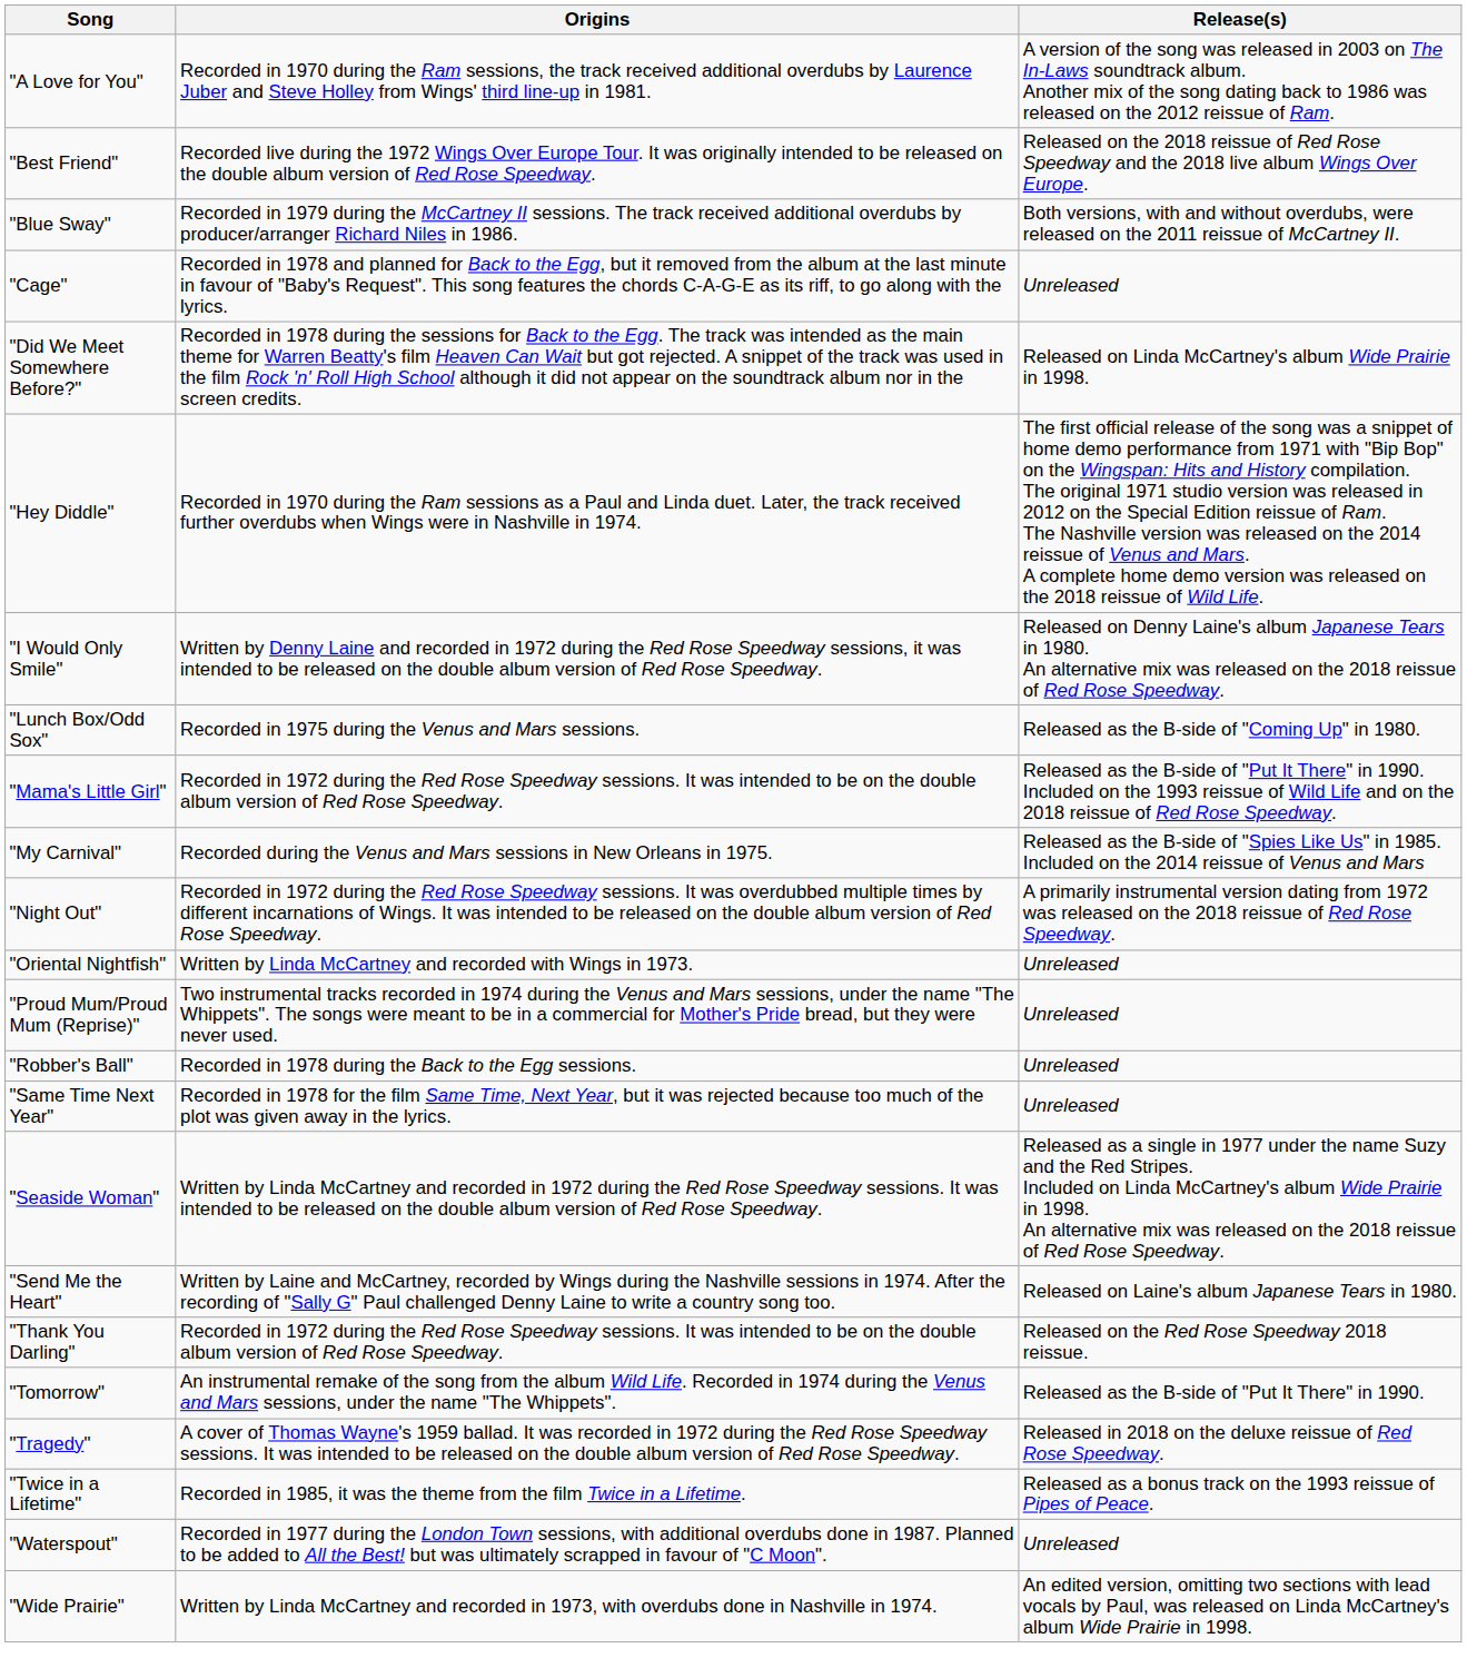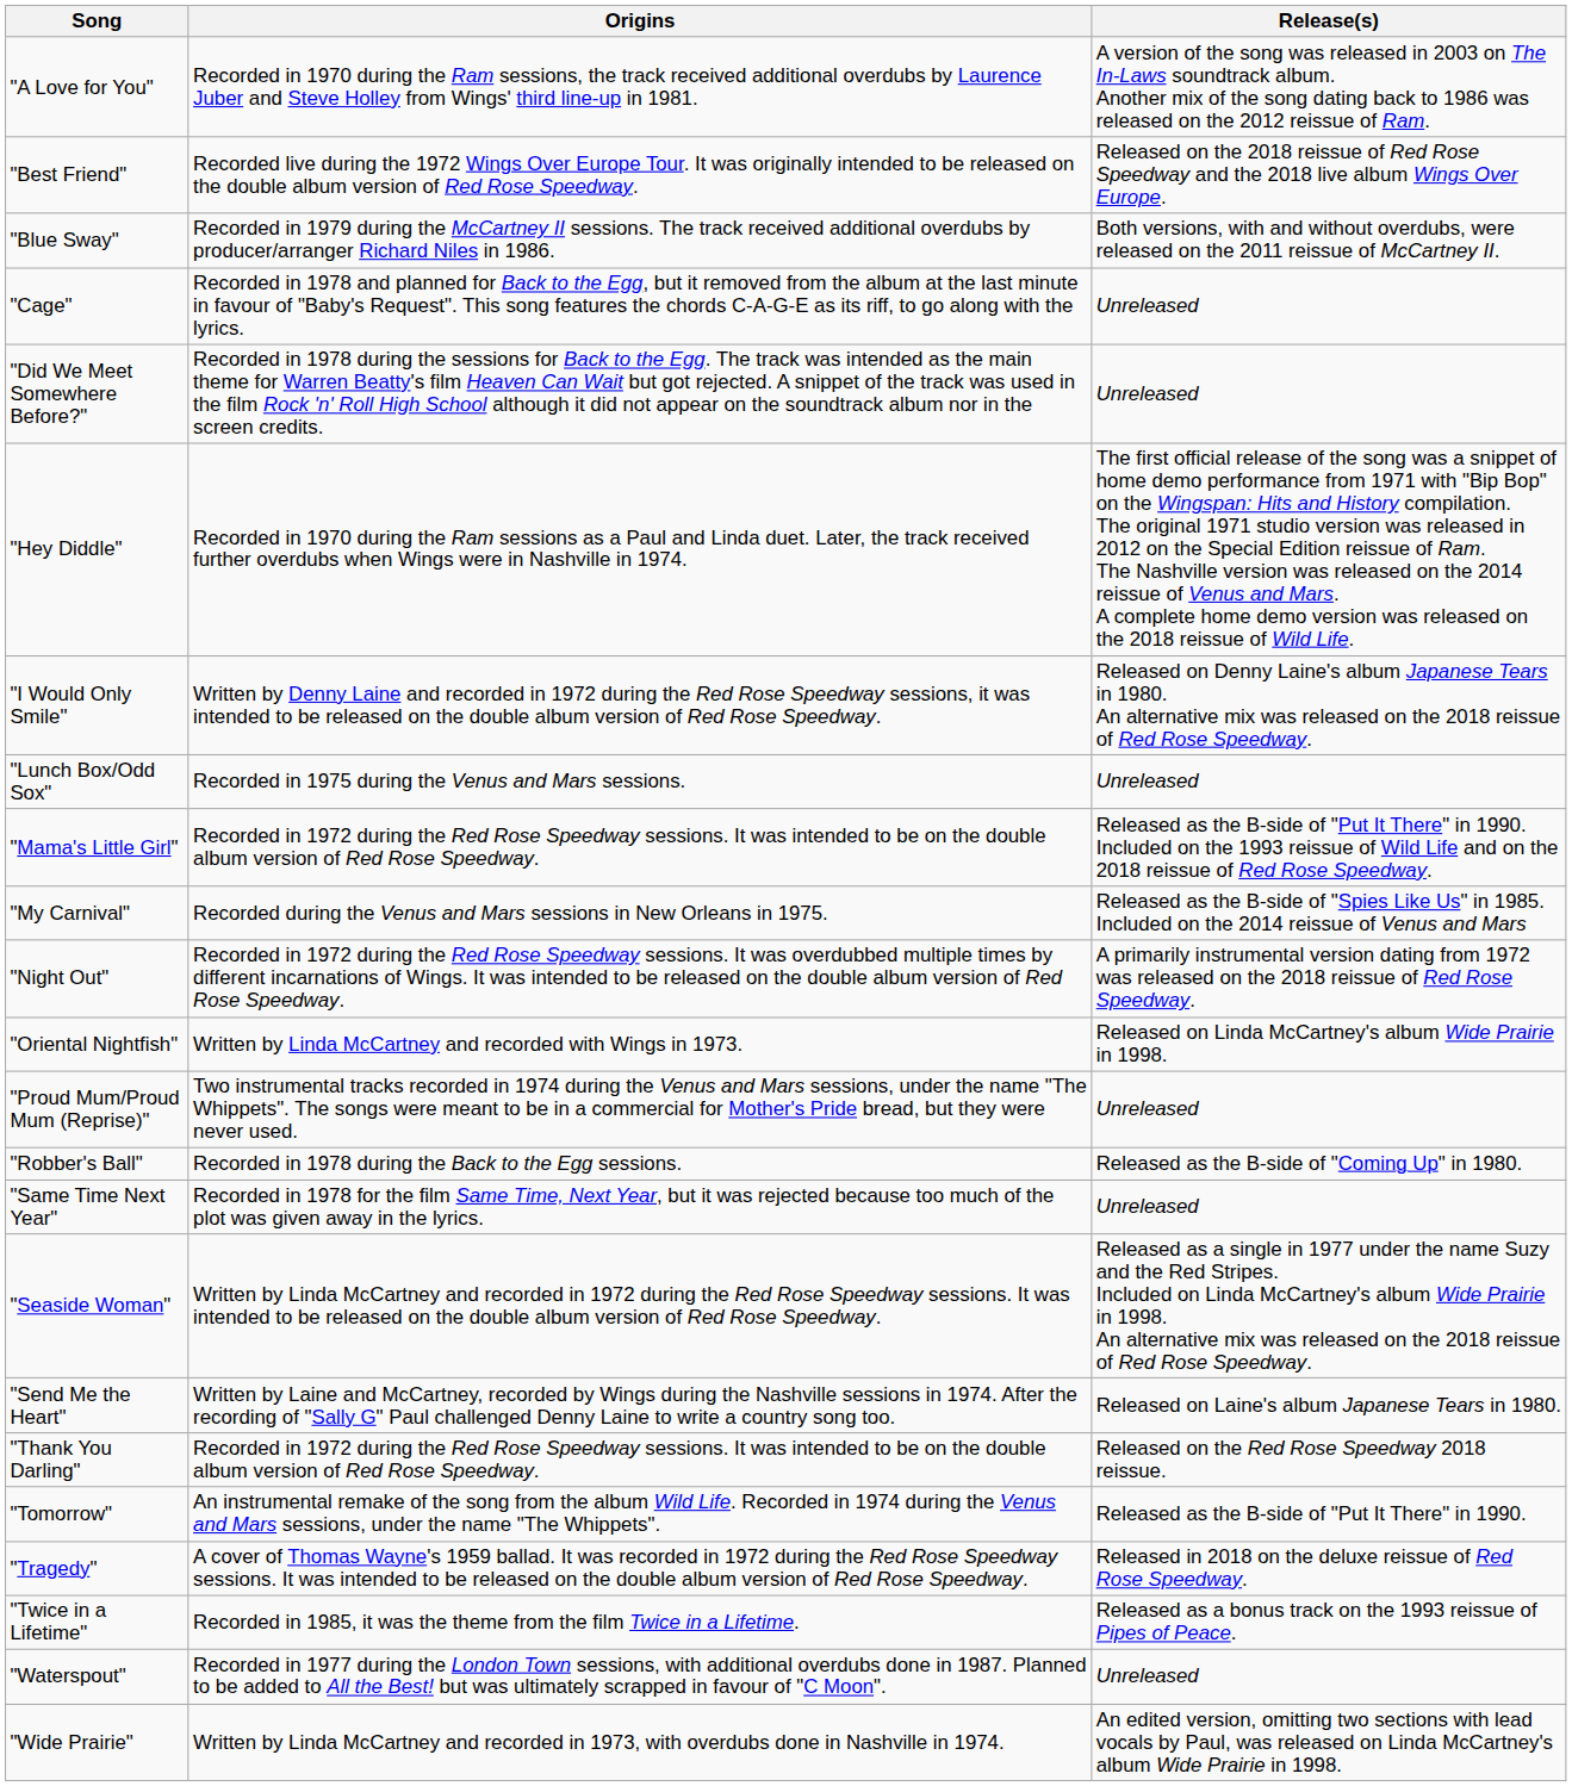 <table class="wikitable">
 <tr>
 <th>Song</th>
 <th>Origins</th>
 <th>Release(s)</th>
 </tr>
 <tr>
 <td>"A Love for You"</td>
 <td>Recorded in 1970 during the <em><a href='#'>Ram</a></em> sessions, the track received additional overdubs by <a href='#'>Laurence Juber</a> and <a href='#'>Steve Holley</a> from Wings' <a href='#'>third line-up</a> in 1981.</td>
 <td>A version of the song was released in 2003 on <em><a href='#'>The In-Laws</a></em> soundtrack album.<br>Another mix of the song dating back to 1986 was released on the 2012 reissue of <em><a href='#'>Ram</a></em>.</td>
 </tr>
 <tr>
 <td>"Best Friend"</td>
 <td>Recorded live during the 1972 <a href='#'>Wings Over Europe Tour</a>. It was originally intended to be released on the double album version of <em><a href='#'>Red Rose Speedway</a></em>.</td>
 <td>Released on the 2018 reissue of <em>Red Rose Speedway</em> and the 2018 live album <em><a href='#'>Wings Over Europe</a></em>.</td>
 </tr>
 <tr>
 <td>"Blue Sway"</td>
 <td>Recorded in 1979 during the <em><a href='#'>McCartney II</a></em> sessions. The track received additional overdubs by producer/arranger <a href='#'>Richard Niles</a> in 1986.</td>
 <td>Both versions, with and without overdubs, were released on the 2011 reissue of <em>McCartney II</em>.</td>
 </tr>
 <tr>
 <td>"Cage"</td>
 <td>Recorded in 1978 and planned for <em><a href='#'>Back to the Egg</a></em>, but it removed from the album at the last minute in favour of "Baby's Request". This song features the chords C-A-G-E as its riff, to go along with the lyrics.</td>
 <td><em>Unreleased</em></td>
 </tr>
 <tr>
 <td>"Did We Meet Somewhere Before?"</td>
 <td>Recorded in 1978 during the sessions for <em><a href='#'>Back to the Egg</a></em>. The track was intended as the main theme for <a href='#'>Warren Beatty</a>'s film <em><a href='#'>Heaven Can Wait</a></em> but got rejected. A snippet of the track was used in the film <em><a href='#'>Rock 'n' Roll High School</a></em> although it did not appear on the soundtrack album nor in the screen credits.</td>
-<td>Released on Linda McCartney's album <em><a href='#'>Wide Prairie</a></em> in 1998.</td>
+<td><em>Unreleased</em></td>
 </tr>
 <tr>
 <td>"Hey Diddle"</td>
 <td>Recorded in 1970 during the <em>Ram</em> sessions as a Paul and Linda duet. Later, the track received further overdubs when Wings were in Nashville in 1974.</td>
 <td>The first official release of the song was a snippet of home demo performance from 1971 with "Bip Bop" on the <em><a href='#'>Wingspan: Hits and History</a></em> compilation.<br>The original 1971 studio version was released in 2012 on the Special Edition reissue of <em>Ram</em>.<br>The Nashville version was released on the 2014 reissue of <em><a href='#'>Venus and Mars</a></em>.<br>A complete home demo version was released on the 2018 reissue of <em><a href='#'>Wild Life</a></em>.</td>
 </tr>
 <tr>
 <td>"I Would Only Smile"</td>
 <td>Written by <a href='#'>Denny Laine</a> and recorded in 1972 during the <em>Red Rose Speedway</em> sessions, it was intended to be released on the double album version of <em>Red Rose Speedway</em>.</td>
 <td>Released on Denny Laine's album <em><a href='#'>Japanese Tears</a></em> in 1980.<br>An alternative mix was released on the 2018 reissue of <em><a href='#'>Red Rose Speedway</a></em>.</td>
 </tr>
 <tr>
 <td>"Lunch Box/Odd Sox"</td>
 <td>Recorded in 1975 during the <em>Venus and Mars</em> sessions.</td>
-<td>Released as the B-side of "<a href='#'>Coming Up</a>" in 1980.</td>
+<td><em>Unreleased</em></td>
 </tr>
 <tr>
 <td>"<a href='#'>Mama's Little Girl</a>"</td>
 <td>Recorded in 1972 during the <em>Red Rose Speedway</em> sessions. It was intended to be on the double album version of <em>Red Rose Speedway</em>.</td>
 <td>Released as the B-side of "<a href='#'>Put It There</a>" in 1990.<br>Included on the 1993 reissue of <a href='#'>Wild Life</a> and on the 2018 reissue of <em><a href='#'>Red Rose Speedway</a></em>.</td>
 </tr>
 <tr>
 <td>"My Carnival"</td>
 <td>Recorded during the <em>Venus and Mars</em> sessions in New Orleans in 1975.</td>
 <td>Released as the B-side of "<a href='#'>Spies Like Us</a>" in 1985.<br>Included on the 2014 reissue of <em>Venus and Mars</em></td>
 </tr>
 <tr>
 <td>"Night Out"</td>
 <td>Recorded in 1972 during the <em><a href='#'>Red Rose Speedway</a></em> sessions. It was overdubbed multiple times by different incarnations of Wings. It was intended to be released on the double album version of <em>Red Rose Speedway</em>.</td>
 <td>A primarily instrumental version dating from 1972 was released on the 2018 reissue of <em><a href='#'>Red Rose Speedway</a></em>.</td>
 </tr>
 <tr>
 <td>"Oriental Nightfish"</td>
 <td>Written by <a href='#'>Linda McCartney</a> and recorded with Wings in 1973.</td>
-<td><em>Unreleased</em></td>
+<td>Released on Linda McCartney's album <em><a href='#'>Wide Prairie</a></em> in 1998.</td>
 </tr>
 <tr>
 <td>"Proud Mum/Proud Mum (Reprise)"</td>
 <td>Two instrumental tracks recorded in 1974 during the <em>Venus and Mars</em> sessions, under the name "The Whippets". The songs were meant to be in a commercial for <a href='#'>Mother's Pride</a> bread, but they were never used.</td>
 <td><em>Unreleased</em></td>
 </tr>
 <tr>
 <td>"Robber's Ball"</td>
 <td>Recorded in 1978 during the <em>Back to the Egg</em> sessions.</td>
-<td><em>Unreleased</em></td>
+<td>Released as the B-side of "<a href='#'>Coming Up</a>" in 1980.</td>
 </tr>
 <tr>
 <td>"Same Time Next Year"</td>
 <td>Recorded in 1978 for the film <em><a href='#'>Same Time, Next Year</a></em>, but it was rejected because too much of the plot was given away in the lyrics.</td>
 <td><em>Unreleased</em></td>
 </tr>
 <tr>
 <td>"<a href='#'>Seaside Woman</a>"</td>
 <td>Written by Linda McCartney and recorded in 1972 during the <em>Red Rose Speedway</em> sessions. It was intended to be released on the double album version of <em>Red Rose Speedway</em>.</td>
 <td>Released as a single in 1977 under the name Suzy and the Red Stripes.<br>Included on Linda McCartney's album <em><a href='#'>Wide Prairie</a></em> in 1998.<br>An alternative mix was released on the 2018 reissue of <em>Red Rose Speedway</em>.</td>
 </tr>
 <tr>
 <td>"Send Me the Heart"</td>
 <td>Written by Laine and McCartney, recorded by Wings during the Nashville sessions in 1974. After the recording of "<a href='#'>Sally G</a>" Paul challenged Denny Laine to write a country song too.</td>
 <td>Released on Laine's album <em>Japanese Tears</em> in 1980.</td>
 </tr>
 <tr>
 <td>"Thank You Darling"</td>
 <td>Recorded in 1972 during the <em>Red Rose Speedway</em> sessions. It was intended to be on the double album version of <em>Red Rose Speedway</em>.</td>
 <td>Released on the <em>Red Rose Speedway</em> 2018 reissue.</td>
 </tr>
 <tr>
 <td>"Tomorrow"</td>
 <td>An instrumental remake of the song from the album <em><a href='#'>Wild Life</a></em>. Recorded in 1974 during the <em><a href='#'>Venus and Mars</a></em> sessions, under the name "The Whippets".</td>
 <td>Released as the B-side of "Put It There" in 1990.</td>
 </tr>
 <tr>
 <td>"<a href='#'>Tragedy</a>"</td>
 <td>A cover of <a href='#'>Thomas Wayne</a>'s 1959 ballad. It was recorded in 1972 during the <em>Red Rose Speedway</em> sessions. It was intended to be released on the double album version of <em>Red Rose Speedway</em>.</td>
 <td>Released in 2018 on the deluxe reissue of <em><a href='#'>Red Rose Speedway</a></em>.</td>
 </tr>
 <tr>
 <td>"Twice in a Lifetime"</td>
 <td>Recorded in 1985, it was the theme from the film <em><a href='#'>Twice in a Lifetime</a></em>.</td>
 <td>Released as a bonus track on the 1993 reissue of <em><a href='#'>Pipes of Peace</a></em>.</td>
 </tr>
 <tr>
 <td>"Waterspout"</td>
 <td>Recorded in 1977 during the <em><a href='#'>London Town</a></em> sessions, with additional overdubs done in 1987. Planned to be added to <em><a href='#'>All the Best!</a></em> but was ultimately scrapped in favour of "<a href='#'>C Moon</a>".</td>
 <td><em>Unreleased</em></td>
 </tr>
 <tr>
 <td>"Wide Prairie"</td>
 <td>Written by Linda McCartney and recorded in 1973, with overdubs done in Nashville in 1974.</td>
 <td>An edited version, omitting two sections with lead vocals by Paul, was released on Linda McCartney's album <em>Wide Prairie</em> in 1998.</td>
 </tr>
 </table>
